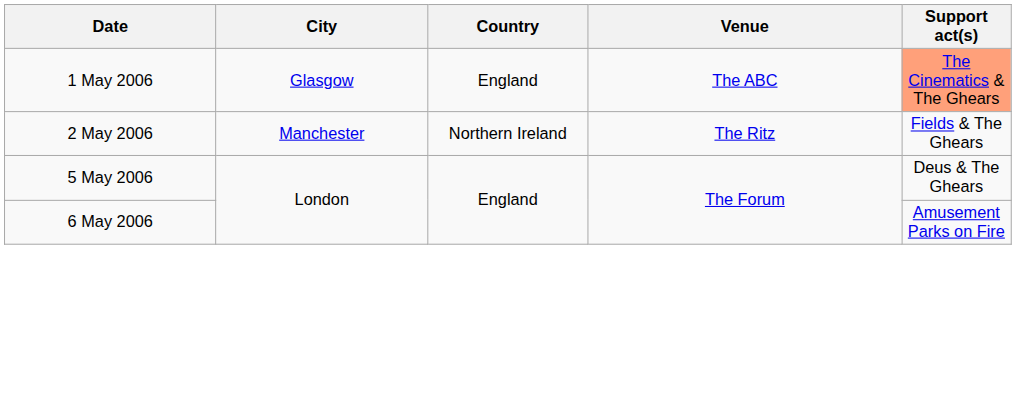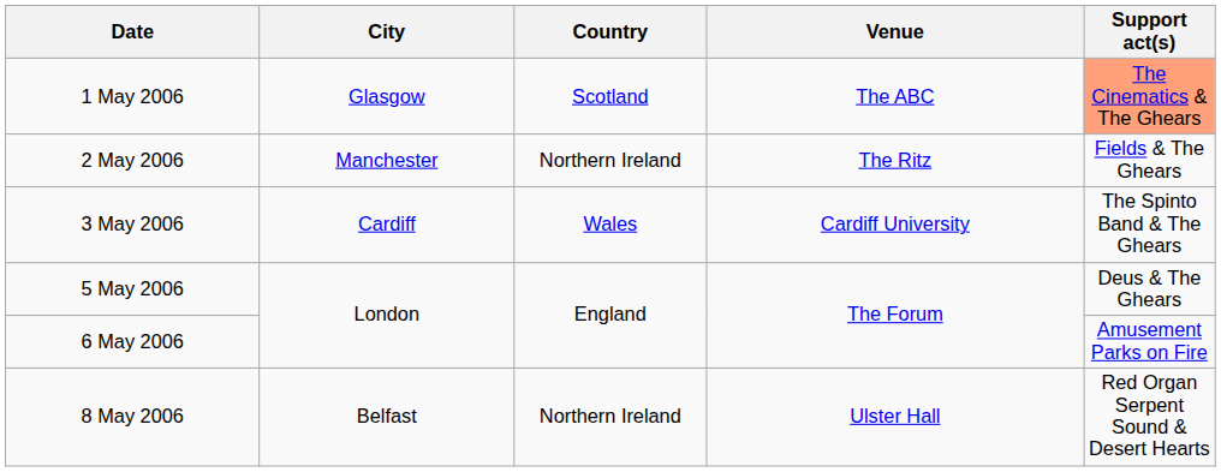 <table class="wikitable" style="text-align:center;">
 <tr>
 <th width="200">Date</th>
 <th width="200">City</th>
 <th width="150">Country</th>
 <th width="300">Venue</th>
 <th width="100">Support act(s)</th>
 </tr>
 <tr>
 <td>1 May 2006</td>
 <td><a href='#'>Glasgow</a></td>
-<td>England</td>
+<td><a href='#'>Scotland</a></td>
 <td><a href='#'>The ABC</a></td>
 <td style="background: lightsalmon;"><a href='#'>The Cinematics</a> & The Ghears</td>
 </tr>
 <tr>
 <td>2 May 2006</td>
 <td><a href='#'>Manchester</a></td>
 <td>Northern Ireland</td>
 <td><a href='#'>The Ritz</a></td>
 <td><a href='#'>Fields</a> & The Ghears</td>
+</tr>
+<tr>
+<td>3 May 2006</td>
+<td><a href='#'>Cardiff</a></td>
+<td><a href='#'>Wales</a></td>
+<td><a href='#'>Cardiff University</a></td>
+<td>The Spinto Band & The Ghears</td>
 </tr>
 <tr>
 <td>5 May 2006</td>
 <td rowspan="2">London</td>
 <td rowspan="2">England</td>
 <td rowspan="2"><a href='#'>The Forum</a></td>
 <td>Deus & The Ghears</td>
 </tr>
 <tr>
 <td>6 May 2006</td>
 <td><a href='#'>Amusement Parks on Fire</a></td>
 </tr>
+<tr>
+<td>8 May 2006</td>
+<td>Belfast</td>
+<td>Northern Ireland</td>
+<td><a href='#'>Ulster Hall</a></td>
+<td>Red Organ Serpent Sound & Desert Hearts</td>
+</tr>
 </table>
